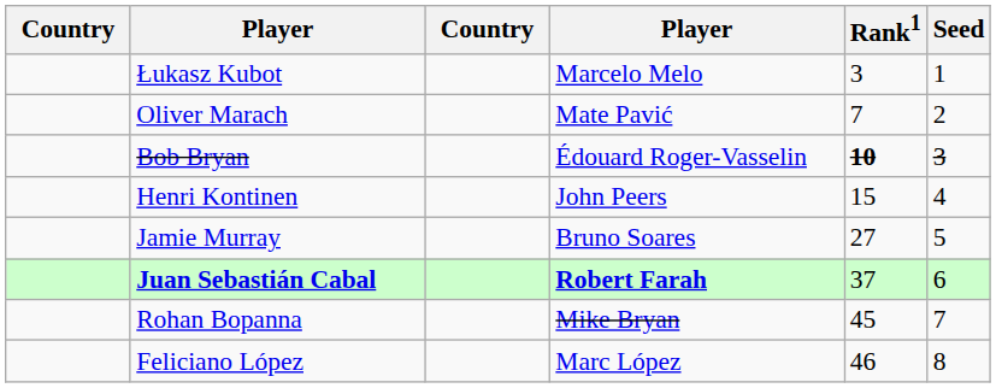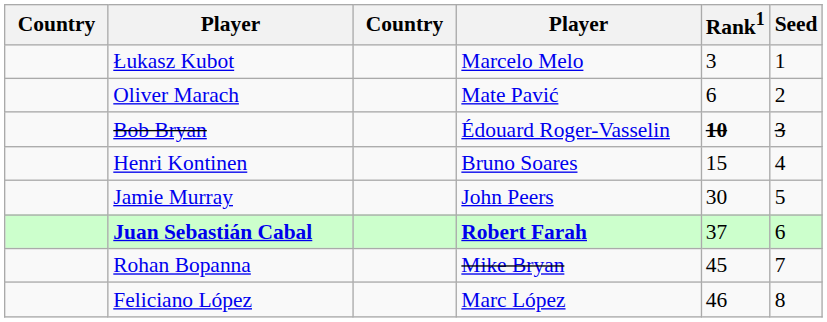 <table class="sortable wikitable">
 <tr>
 <th width="70">Country</th>
 <th width="175">Player</th>
 <th width="70">Country</th>
 <th width="175">Player</th>
 <th>Rank<sup>1</sup></th>
 <th>Seed</th>
 </tr>
 <tr>
 <td></td>
 <td><a href='#'>Łukasz Kubot</a></td>
 <td></td>
 <td><a href='#'>Marcelo Melo</a></td>
 <td>3</td>
 <td>1</td>
 </tr>
 <tr>
 <td></td>
 <td><a href='#'>Oliver Marach</a></td>
 <td></td>
 <td><a href='#'>Mate Pavić</a></td>
-<td>7</td>
+<td>6</td>
 <td>2</td>
 </tr>
 <tr>
 <td><s></s></td>
 <td><s><a href='#'>Bob Bryan</a></s></td>
 <td><s></s></td>
 <td><a href='#'>Édouard Roger-Vasselin</a></td>
 <td><strong><s>10</s></strong></td>
 <td><s>3</s></td>
 </tr>
 <tr>
 <td></td>
 <td><a href='#'>Henri Kontinen</a></td>
 <td></td>
-<td><a href='#'>John Peers</a></td>
+<td><a href='#'>Bruno Soares</a></td>
 <td>15</td>
 <td>4</td>
 </tr>
 <tr>
 <td></td>
 <td><a href='#'>Jamie Murray</a></td>
 <td></td>
-<td><a href='#'>Bruno Soares</a></td>
-<td>27</td>
+<td><a href='#'>John Peers</a></td>
+<td>30</td>
 <td>5</td>
 </tr>
 <tr style="background:#cfc;">
 <td></td>
 <td><strong><a href='#'>Juan Sebastián Cabal</a></strong></td>
 <td></td>
 <td><strong><a href='#'>Robert Farah</a></strong></td>
 <td>37</td>
 <td>6</td>
 </tr>
 <tr>
 <td></td>
 <td><a href='#'>Rohan Bopanna</a></td>
 <td></td>
 <td><s><a href='#'>Mike Bryan</a></s></td>
 <td>45</td>
 <td>7</td>
 </tr>
 <tr>
 <td></td>
 <td><a href='#'>Feliciano López</a></td>
 <td></td>
 <td><a href='#'>Marc López</a></td>
 <td>46</td>
 <td>8</td>
 </tr>
 </table>
